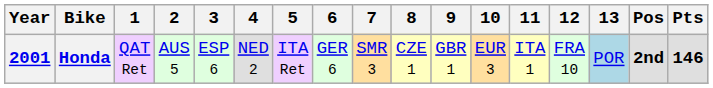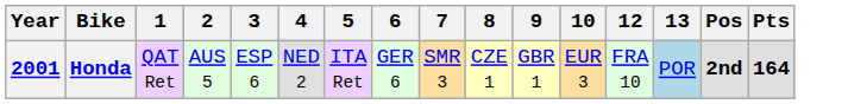 <table class="wikitable" style="text-align:center; font-size:90%;">
 <tr>
 <th>Year</th>
 <th>Bike</th>
 <th>1</th>
 <th>2</th>
 <th>3</th>
 <th>4</th>
 <th>5</th>
 <th>6</th>
 <th>7</th>
 <th>8</th>
 <th>9</th>
 <th>10</th>
-<th>11</th>
 <th>12</th>
 <th>13</th>
 <th>Pos</th>
 <th>Pts</th>
 </tr>
 <tr>
 <th><a href='#'>2001</a></th>
 <th><a href='#'>Honda</a></th>
 <td style="background:#efcfff;"><a href='#'>QAT</a><br><small>Ret</small></td>
 <td style="background:#dfffdf;"><a href='#'>AUS</a><br><small>5</small></td>
 <td style="background:#dfffdf;"><a href='#'>ESP</a><br><small>6</small></td>
 <td style="background:#dfdfdf;"><a href='#'>NED</a><br><small>2</small></td>
 <td style="background:#efcfff;"><a href='#'>ITA</a><br><small>Ret</small></td>
 <td style="background:#dfffdf;"><a href='#'>GER</a><br><small>6</small></td>
 <td style="background:#ffdf9f;"><a href='#'>SMR</a><br><small>3</small></td>
 <td style="background:#ffffbf;"><a href='#'>CZE</a><br><small>1</small></td>
 <td style="background:#ffffbf;"><a href='#'>GBR</a><br><small>1</small></td>
 <td style="background:#ffdf9f;"><a href='#'>EUR</a><br><small>3</small></td>
-<td style="background:#ffffbf;"><a href='#'>ITA</a><br><small>1</small></td>
 <td style="background:#dfffdf;"><a href='#'>FRA</a><br><small>10</small></td>
 <td style="background: lightblue;"><a href='#'>POR</a></td>
 <td style="background:#dfdfdf;"><strong>2nd</strong></td>
-<td style="background:#dfdfdf;"><strong>146</strong></td>
+<td style="background:#dfdfdf;"><strong>164</strong></td>
 </tr>
 </table>
